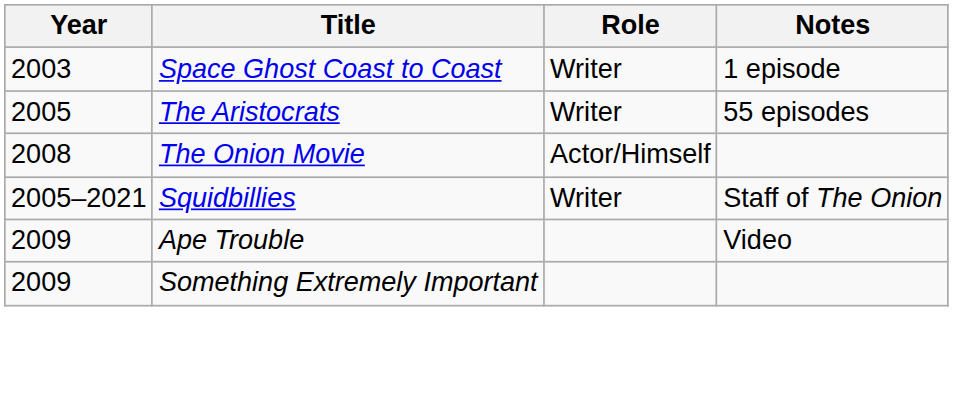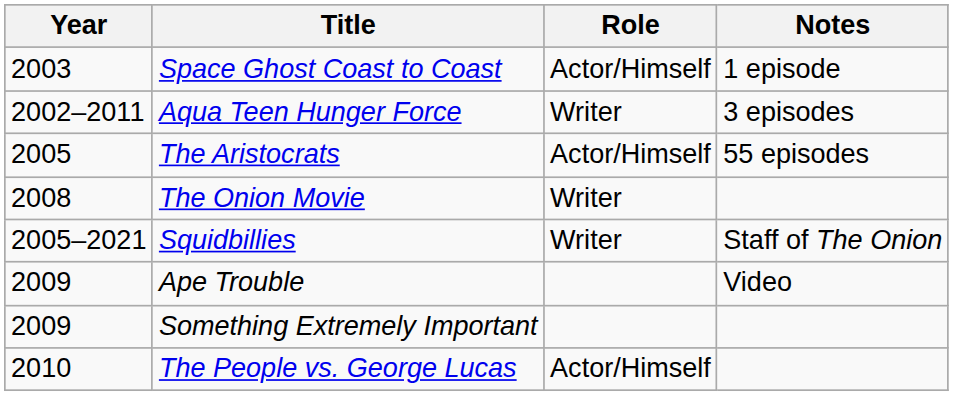 <table class="wikitable">
 <tr>
 <th>Year</th>
 <th>Title</th>
 <th>Role</th>
 <th>Notes</th>
 </tr>
 <tr>
 <td>2003</td>
 <td><em><a href='#'>Space Ghost Coast to Coast</a></em></td>
+<td>Actor/Himself</td>
+<td>1 episode</td>
+</tr>
+<tr>
+<td>2002–2011</td>
+<td><em><a href='#'>Aqua Teen Hunger Force</a></em></td>
 <td>Writer</td>
-<td>1 episode</td>
+<td>3 episodes</td>
 </tr>
 <tr>
 <td>2005</td>
 <td><em><a href='#'>The Aristocrats</a></em></td>
-<td>Writer</td>
+<td>Actor/Himself</td>
 <td>55 episodes</td>
 </tr>
 <tr>
 <td>2008</td>
 <td><em><a href='#'>The Onion Movie</a></em></td>
-<td>Actor/Himself</td>
+<td>Writer</td>
 <td></td>
 </tr>
 <tr>
 <td>2005–2021</td>
 <td><em><a href='#'>Squidbillies</a></em></td>
 <td>Writer</td>
 <td>Staff of <em>The Onion</em></td>
 </tr>
 <tr>
 <td>2009</td>
 <td><em>Ape Trouble</em></td>
 <td></td>
 <td>Video</td>
 </tr>
 <tr>
 <td>2009</td>
 <td><em>Something Extremely Important</em></td>
 <td></td>
 <td></td>
 </tr>
+<tr>
+<td>2010</td>
+<td><em><a href='#'>The People vs. George Lucas</a></em></td>
+<td>Actor/Himself</td>
+<td></td>
+</tr>
 </table>
